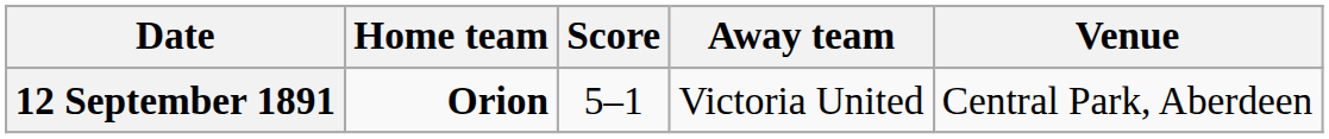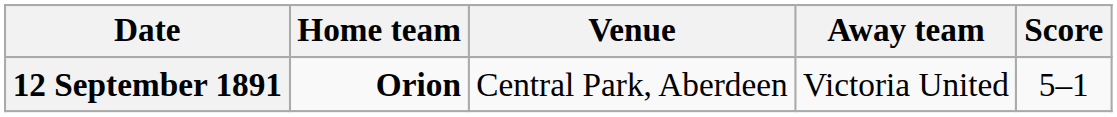 <table class="wikitable football-result-list" style="max-width: 80em; text-align: center">
 <tr>
 <th scope="col">Date</th>
 <th scope="col">Home team</th>
+<th scope="col">Venue</th>
+<th scope="col">Away team</th>
 <th scope="col">Score</th>
-<th scope="col">Away team</th>
-<th scope="col">Venue</th>
 </tr>
 <tr>
 <th scope="row">12 September 1891</th>
 <td align=right><strong>Orion</strong></td>
+<td align=left>Central Park, Aberdeen</td>
+<td align=left>Victoria United</td>
 <td>5–1</td>
-<td align=left>Victoria United</td>
-<td align=left>Central Park, Aberdeen</td>
 </tr>
 </table>
